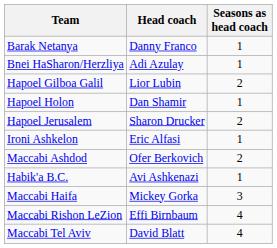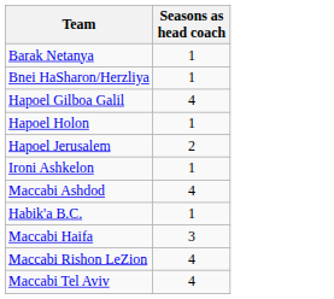 <table class="wikitable sortable">
 <tr>
 <th>Team</th>
-<th>Head coach</th>
 <th width=80>Seasons as head coach</th>
 </tr>
 <tr>
 <td><a href='#'>Barak Netanya</a></td>
-<td><a href='#'>Danny Franco</a></td>
 <td style="text-align: center;">1</td>
 </tr>
 <tr>
 <td><a href='#'>Bnei HaSharon/Herzliya</a></td>
-<td><a href='#'>Adi Azulay</a></td>
 <td style="text-align: center;">1</td>
 </tr>
 <tr>
 <td><a href='#'>Hapoel Gilboa Galil</a></td>
-<td><a href='#'>Lior Lubin</a></td>
-<td style="text-align: center;">2</td>
+<td style="text-align: center;">4</td>
 </tr>
 <tr>
 <td><a href='#'>Hapoel Holon</a></td>
-<td><a href='#'>Dan Shamir</a></td>
 <td style="text-align: center;">1</td>
 </tr>
 <tr>
 <td><a href='#'>Hapoel Jerusalem</a></td>
-<td><a href='#'>Sharon Drucker</a></td>
 <td style="text-align: center;">2</td>
 </tr>
 <tr>
 <td><a href='#'>Ironi Ashkelon</a></td>
-<td><a href='#'>Eric Alfasi</a></td>
 <td style="text-align: center;">1</td>
 </tr>
 <tr>
 <td><a href='#'>Maccabi Ashdod</a></td>
-<td><a href='#'>Ofer Berkovich</a></td>
-<td style="text-align: center;">2</td>
+<td style="text-align: center;">4</td>
 </tr>
 <tr>
 <td><a href='#'>Habik'a B.C.</a></td>
-<td><a href='#'>Avi Ashkenazi</a></td>
 <td style="text-align: center;">1</td>
 </tr>
 <tr>
 <td><a href='#'>Maccabi Haifa</a></td>
-<td><a href='#'>Mickey Gorka</a></td>
 <td style="text-align: center;">3</td>
 </tr>
 <tr>
 <td><a href='#'>Maccabi Rishon LeZion</a></td>
-<td><a href='#'>Effi Birnbaum</a></td>
 <td style="text-align: center;">4</td>
 </tr>
 <tr>
 <td><a href='#'>Maccabi Tel Aviv</a></td>
-<td><a href='#'>David Blatt</a></td>
 <td style="text-align: center;">4</td>
 </tr>
 </table>
